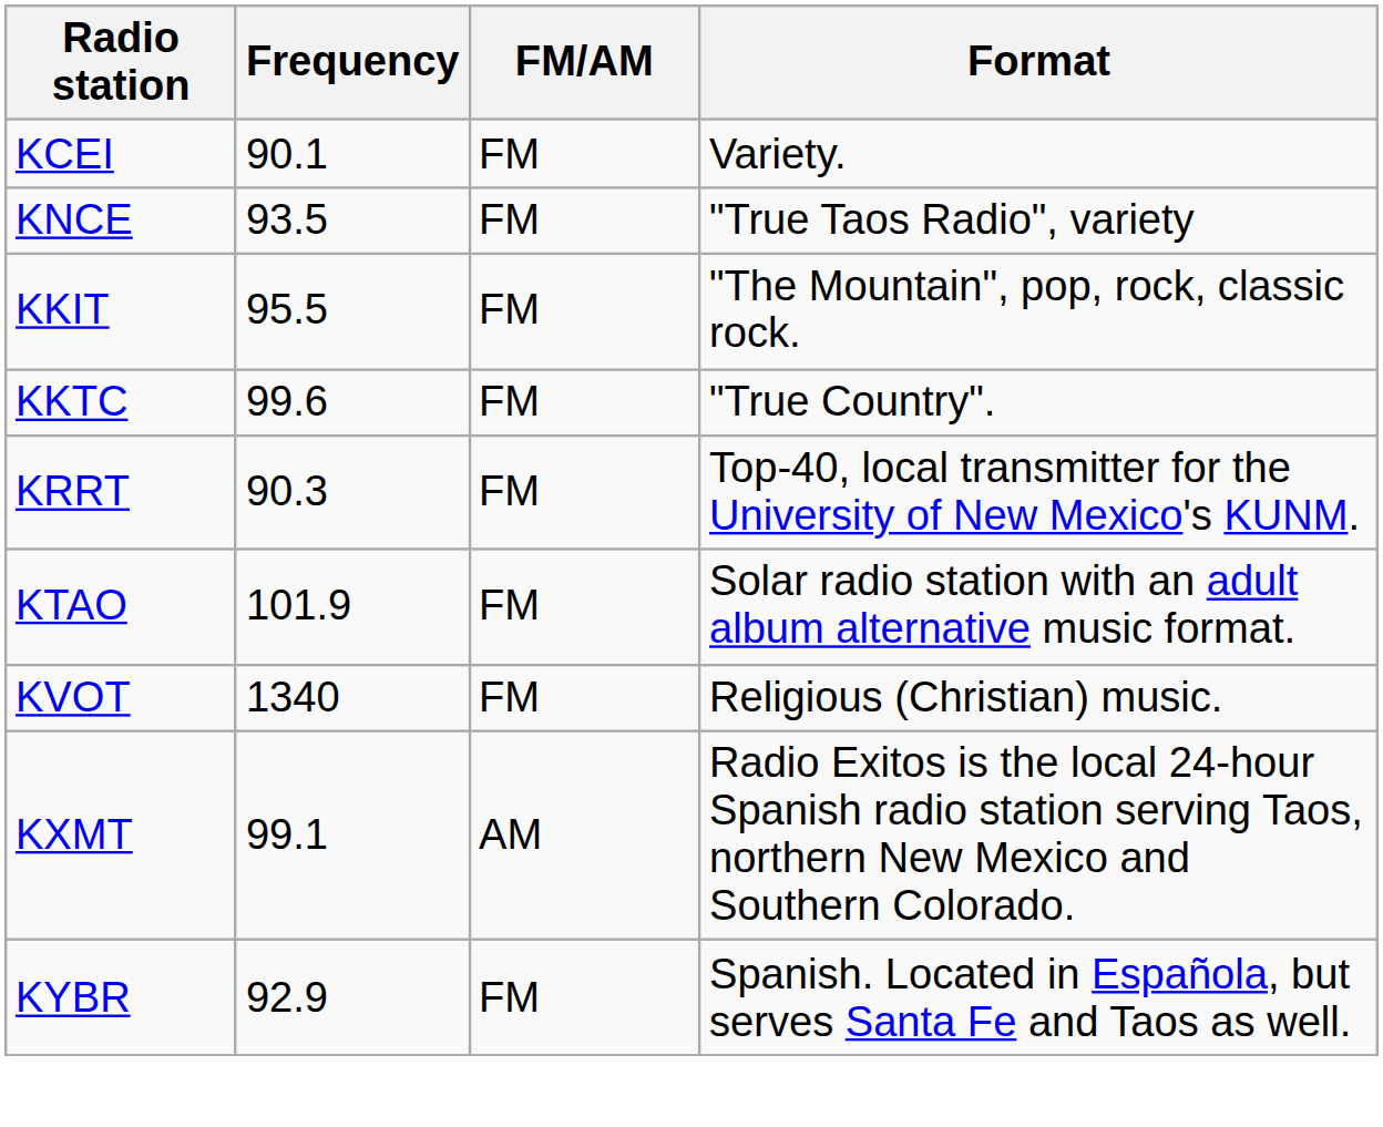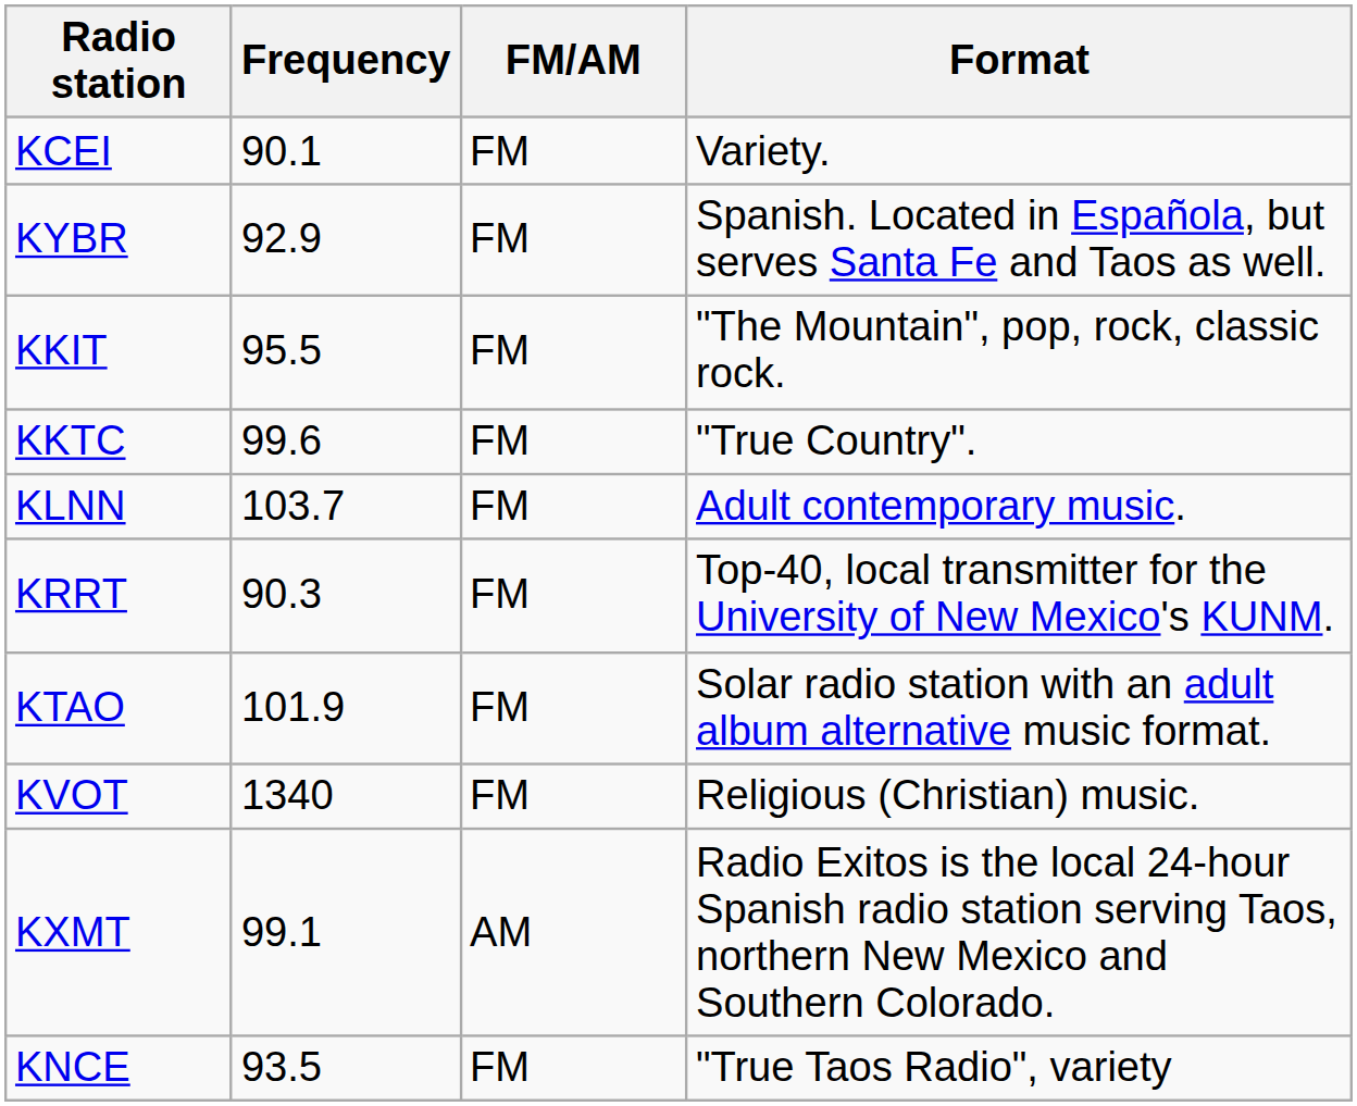 <table class="wikitable sortable">
 <tr>
 <th scope="col" width="80">Radio station</th>
 <th scope="col" width="80">Frequency</th>
 <th scope="col" width="80">FM/AM</th>
 <th scope="col" width="250">Format</th>
 </tr>
 <tr>
 <td><a href='#'>KCEI</a></td>
 <td>90.1</td>
 <td>FM</td>
 <td>Variety.</td>
 </tr>
 <tr>
-<td><a href='#'>KNCE</a></td>
-<td>93.5</td>
+<td><a href='#'>KYBR</a></td>
+<td>92.9</td>
 <td>FM</td>
-<td>"True Taos Radio", variety</td>
+<td>Spanish. Located in <a href='#'>Española</a>, but serves <a href='#'>Santa Fe</a> and Taos as well.</td>
 </tr>
 <tr>
 <td><a href='#'>KKIT</a></td>
 <td>95.5</td>
 <td>FM</td>
 <td>"The Mountain", pop, rock, classic rock.</td>
 </tr>
 <tr>
 <td><a href='#'>KKTC</a></td>
 <td>99.6</td>
 <td>FM</td>
 <td>"True Country".</td>
+</tr>
+<tr>
+<td><a href='#'>KLNN</a></td>
+<td>103.7</td>
+<td>FM</td>
+<td><a href='#'>Adult contemporary music</a>.</td>
 </tr>
 <tr>
 <td><a href='#'>KRRT</a></td>
 <td>90.3</td>
 <td>FM</td>
 <td>Top-40, local transmitter for the <a href='#'>University of New Mexico</a>'s <a href='#'>KUNM</a>.</td>
 </tr>
 <tr>
 <td><a href='#'>KTAO</a></td>
 <td>101.9</td>
 <td>FM</td>
 <td>Solar radio station with an <a href='#'>adult album alternative</a> music format.</td>
 </tr>
 <tr>
 <td><a href='#'>KVOT</a></td>
 <td>1340</td>
 <td>FM</td>
 <td>Religious (Christian) music.</td>
 </tr>
 <tr>
 <td><a href='#'>KXMT</a></td>
 <td>99.1</td>
 <td>AM</td>
 <td>Radio Exitos is the local 24-hour Spanish radio station serving Taos, northern New Mexico and Southern Colorado.</td>
 </tr>
 <tr>
-<td><a href='#'>KYBR</a></td>
-<td>92.9</td>
+<td><a href='#'>KNCE</a></td>
+<td>93.5</td>
 <td>FM</td>
-<td>Spanish. Located in <a href='#'>Española</a>, but serves <a href='#'>Santa Fe</a> and Taos as well.</td>
+<td>"True Taos Radio", variety</td>
 </tr>
 <tr>
 </tr>
 </table>
